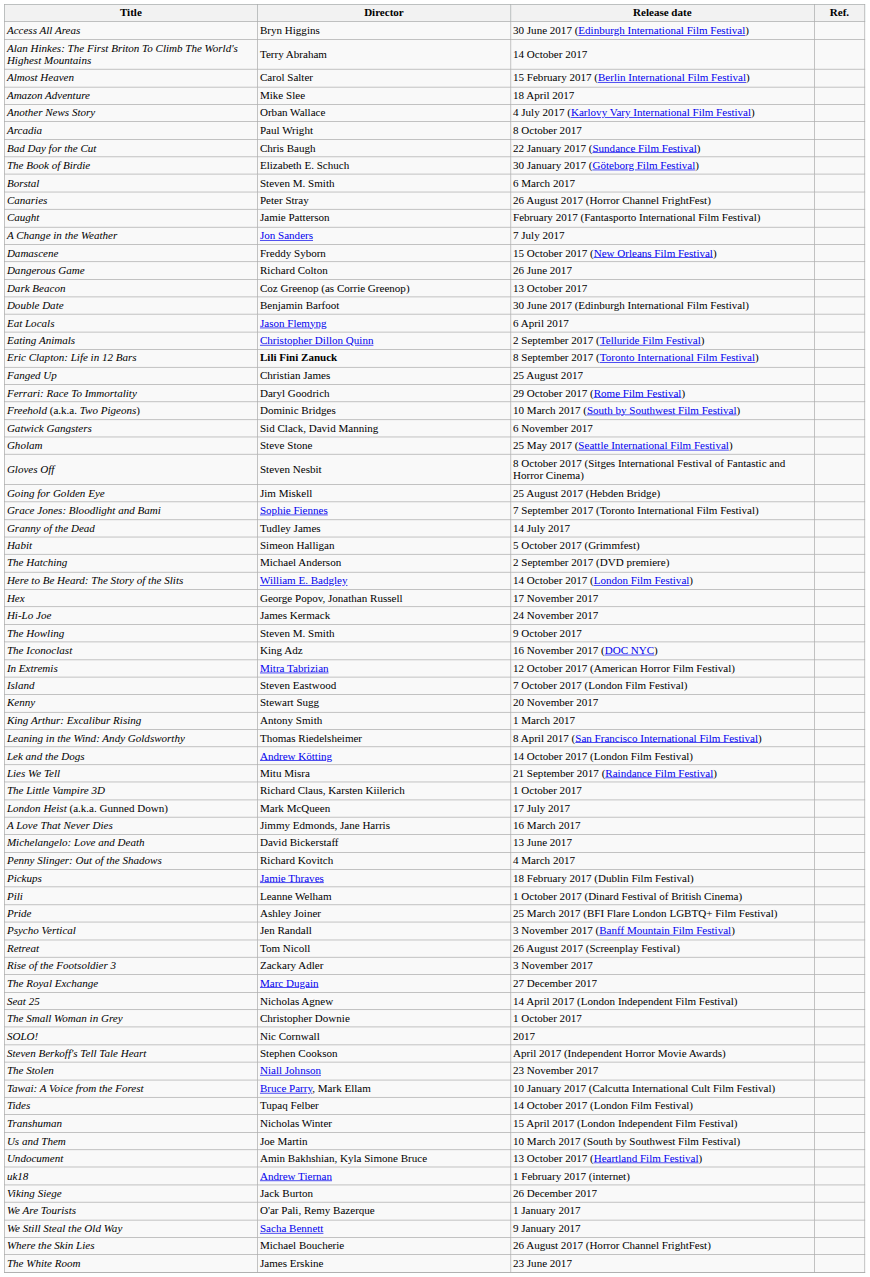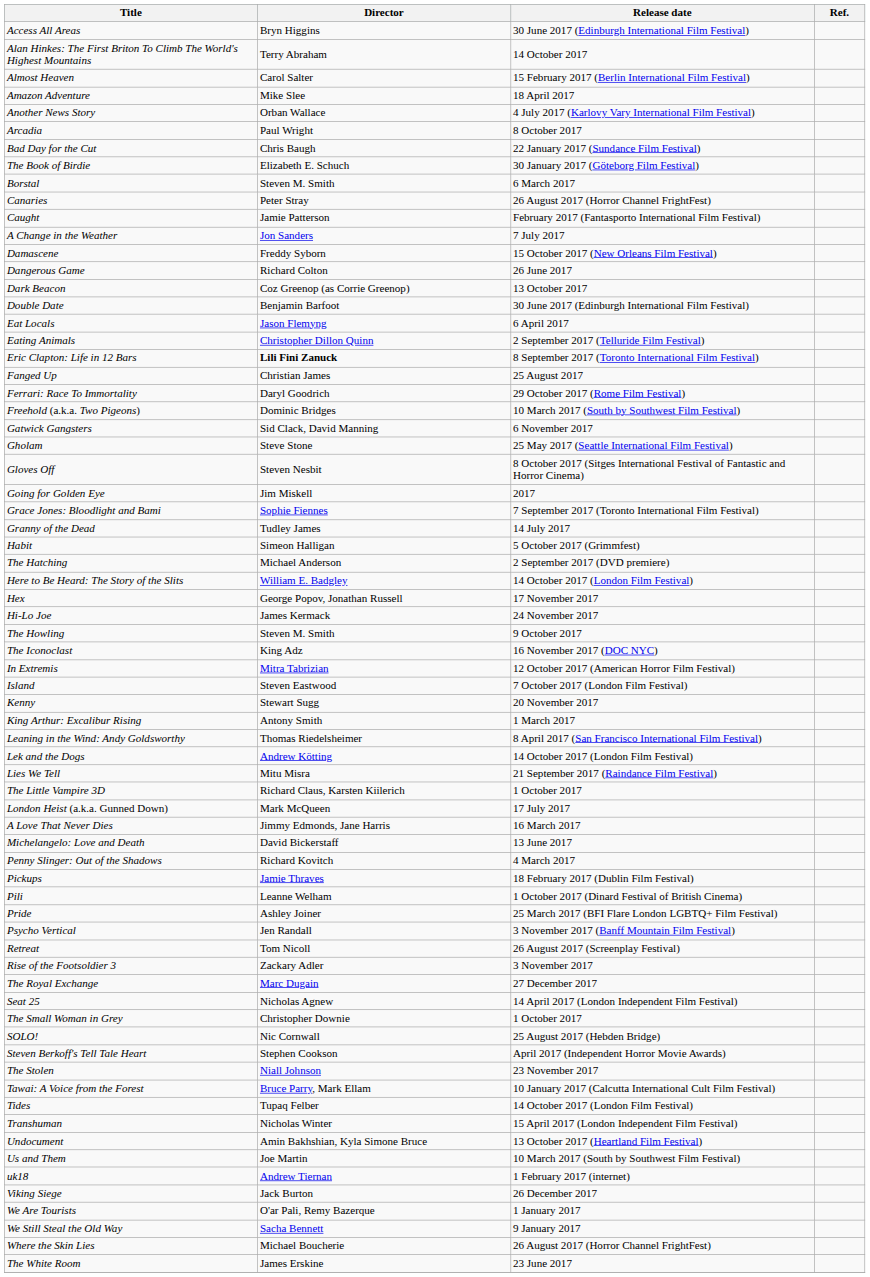 <table class="wikitable">
 <tr style="background:#b0e0e6; text-align:center;">
 <th style="width:25%;">Title</th>
 <th style="width:25%;">Director</th>
 <th style="width:30%;">Release date</th>
 <th style="width:5%;">Ref.</th>
 </tr>
 <tr>
 <td><em>Access All Areas</em></td>
 <td>Bryn Higgins</td>
 <td>30 June 2017	(<a href='#'>Edinburgh International Film Festival</a>)</td>
 <td></td>
 </tr>
 <tr>
 <td><em>Alan Hinkes: The First Briton To Climb The World's Highest Mountains</em></td>
 <td>Terry Abraham</td>
 <td>14 October 2017</td>
 <td></td>
 </tr>
 <tr>
 <td><em>Almost Heaven</em></td>
 <td>Carol Salter</td>
 <td>15 February 2017 (<a href='#'>Berlin International Film Festival</a>)</td>
 <td></td>
 </tr>
 <tr>
 <td><em>Amazon Adventure</em></td>
 <td>Mike Slee</td>
 <td>18 April 2017</td>
 <td></td>
 </tr>
 <tr>
 <td><em>Another News Story</em></td>
 <td>Orban Wallace</td>
 <td>4 July 2017 (<a href='#'>Karlovy Vary International Film Festival</a>)</td>
 <td></td>
 </tr>
 <tr>
 <td><em>Arcadia</em></td>
 <td>Paul Wright</td>
 <td>8 October 2017</td>
 <td></td>
 </tr>
 <tr>
 <td><em>Bad Day for the Cut</em></td>
 <td>Chris Baugh</td>
 <td>22 January 2017 (<a href='#'>Sundance Film Festival</a>)</td>
 <td></td>
 </tr>
 <tr>
 <td><em>The Book of Birdie</em></td>
 <td>Elizabeth E. Schuch</td>
 <td>30 January 2017 (<a href='#'>Göteborg Film Festival</a>)</td>
 <td></td>
 </tr>
 <tr>
 <td><em>Borstal</em></td>
 <td>Steven M. Smith</td>
 <td>6 March 2017</td>
 <td></td>
 </tr>
 <tr>
 <td><em>Canaries</em></td>
 <td>Peter Stray</td>
 <td>26 August 2017 (Horror Channel FrightFest)</td>
 <td></td>
 </tr>
 <tr>
 <td><em>Caught</em></td>
 <td>Jamie Patterson</td>
 <td>February 2017 (Fantasporto International Film Festival)</td>
 <td></td>
 </tr>
 <tr>
 <td><em>A Change in the Weather</em></td>
 <td><a href='#'>Jon Sanders</a></td>
 <td>7 July 2017</td>
 <td></td>
 </tr>
 <tr>
 <td><em>Damascene</em></td>
 <td>Freddy Syborn</td>
 <td>15 October 2017 (<a href='#'>New Orleans Film Festival</a>)</td>
 <td></td>
 </tr>
 <tr>
 <td><em>Dangerous Game</em></td>
 <td>Richard Colton</td>
 <td>26 June 2017</td>
 <td></td>
 </tr>
 <tr>
 <td><em>Dark Beacon</em></td>
 <td>Coz Greenop (as Corrie Greenop)</td>
 <td>13 October 2017</td>
 <td></td>
 </tr>
 <tr>
 <td><em>Double Date</em></td>
 <td>Benjamin Barfoot</td>
 <td>30 June 2017	(Edinburgh International Film Festival)</td>
 <td></td>
 </tr>
 <tr>
 <td><em>Eat Locals</em></td>
 <td><a href='#'>Jason Flemyng</a></td>
 <td>6 April 2017</td>
 <td></td>
 </tr>
 <tr>
 <td><em>Eating Animals</em></td>
 <td><a href='#'>Christopher Dillon Quinn</a></td>
 <td>2 September 2017 (<a href='#'>Telluride Film Festival</a>)</td>
 <td></td>
 </tr>
 <tr>
 <td><em>Eric Clapton: Life in 12 Bars</em></td>
 <td><strong>Lili Fini Zanuck</strong></td>
 <td>8 September 2017 (<a href='#'>Toronto International Film Festival</a>)</td>
 <td></td>
 </tr>
 <tr>
 <td><em>Fanged Up</em></td>
 <td>Christian James</td>
 <td>25 August 2017</td>
 <td></td>
 </tr>
 <tr>
 <td><em>Ferrari: Race To Immortality</em></td>
 <td>Daryl Goodrich</td>
 <td>29 October 2017 (<a href='#'>Rome Film Festival</a>)</td>
 <td></td>
 </tr>
 <tr>
 <td><em>Freehold</em> (a.k.a. <em>Two Pigeons</em>)</td>
 <td>Dominic Bridges</td>
 <td>10 March 2017 (<a href='#'>South by Southwest Film Festival</a>)</td>
 <td></td>
 </tr>
 <tr>
 <td><em>Gatwick Gangsters</em></td>
 <td>Sid Clack, David Manning</td>
 <td>6 November 2017</td>
 <td></td>
 </tr>
 <tr>
 <td><em>Gholam</em></td>
 <td>Steve Stone</td>
 <td>25 May 2017	(<a href='#'>Seattle International Film Festival</a>)</td>
 <td></td>
 </tr>
 <tr>
 <td><em>Gloves Off</em></td>
 <td>Steven Nesbit</td>
 <td>8 October 2017 (Sitges International Festival of Fantastic and Horror Cinema)</td>
 <td></td>
 </tr>
 <tr>
 <td><em>Going for Golden Eye</em></td>
 <td>Jim Miskell</td>
-<td>25 August 2017 (Hebden Bridge)</td>
+<td>2017</td>
 <td></td>
 </tr>
 <tr>
 <td><em>Grace Jones: Bloodlight and Bami</em></td>
 <td><a href='#'>Sophie Fiennes</a></td>
 <td>7 September 2017 (Toronto International Film Festival)</td>
 <td></td>
 </tr>
 <tr>
 <td><em>Granny of the Dead</em></td>
 <td>Tudley James</td>
 <td>14 July 2017</td>
 <td></td>
 </tr>
 <tr>
 <td><em>Habit</em></td>
 <td>Simeon Halligan</td>
 <td>5 October 2017 (Grimmfest)</td>
 <td></td>
 </tr>
 <tr>
 <td><em>The Hatching</em></td>
 <td>Michael Anderson</td>
 <td>2 September 2017 (DVD premiere)</td>
 <td></td>
 </tr>
 <tr>
 <td><em>Here to Be Heard: The Story of the Slits</em></td>
 <td><a href='#'>William E. Badgley</a></td>
 <td>14 October 2017 (<a href='#'>London Film Festival</a>)</td>
 <td></td>
 </tr>
 <tr>
 <td><em>Hex</em></td>
 <td>George Popov, Jonathan Russell</td>
 <td>17 November 2017</td>
 <td></td>
 </tr>
 <tr>
 <td><em>Hi-Lo Joe</em></td>
 <td>James Kermack</td>
 <td>24 November 2017</td>
 <td></td>
 </tr>
 <tr>
 <td><em>The Howling</em></td>
 <td>Steven M. Smith</td>
 <td>9 October 2017</td>
 <td></td>
 </tr>
 <tr>
 <td><em>The Iconoclast</em></td>
 <td>King Adz</td>
 <td>16 November 2017 (<a href='#'>DOC NYC</a>)</td>
 <td></td>
 </tr>
 <tr>
 <td><em>In Extremis</em></td>
 <td><a href='#'>Mitra Tabrizian</a></td>
 <td>12 October 2017 (American Horror Film Festival)</td>
 <td></td>
 </tr>
 <tr>
 <td><em>Island</em></td>
 <td>Steven Eastwood</td>
 <td>7 October 2017 (London Film Festival)</td>
 <td></td>
 </tr>
 <tr>
 <td><em>Kenny</em></td>
 <td>Stewart Sugg</td>
 <td>20 November 2017</td>
 <td></td>
 </tr>
 <tr>
 <td><em>King Arthur: Excalibur Rising</em></td>
 <td>Antony Smith</td>
 <td>1 March 2017</td>
 <td></td>
 </tr>
 <tr>
 <td><em>Leaning in the Wind: Andy Goldsworthy</em></td>
 <td>Thomas Riedelsheimer</td>
 <td>8 April 2017	(<a href='#'>San Francisco International Film Festival</a>)</td>
 <td></td>
 </tr>
 <tr>
 <td><em>Lek and the Dogs</em></td>
 <td><a href='#'>Andrew Kötting</a></td>
 <td>14 October 2017 (London Film Festival)</td>
 <td></td>
 </tr>
 <tr>
 <td><em>Lies We Tell</em></td>
 <td>Mitu Misra</td>
 <td>21 September 2017 (<a href='#'>Raindance Film Festival</a>)</td>
 <td></td>
 </tr>
 <tr>
 <td><em>The Little Vampire 3D</em></td>
 <td>Richard Claus, Karsten Kiilerich</td>
 <td>1 October 2017</td>
 <td></td>
 </tr>
 <tr>
 <td><em>London Heist</em> (a.k.a. Gunned Down)</td>
 <td>Mark McQueen</td>
 <td>17 July 2017</td>
 <td></td>
 </tr>
 <tr>
 <td><em>A Love That Never Dies</em></td>
 <td>Jimmy Edmonds, Jane Harris</td>
 <td>16 March 2017</td>
 <td></td>
 </tr>
 <tr>
 <td><em>Michelangelo: Love and Death</em></td>
 <td>David Bickerstaff</td>
 <td>13 June 2017</td>
 <td></td>
 </tr>
 <tr>
 <td><em>Penny Slinger: Out of the Shadows</em></td>
 <td>Richard Kovitch</td>
 <td>4 March 2017</td>
 <td></td>
 </tr>
 <tr>
 <td><em>Pickups</em></td>
 <td><a href='#'>Jamie Thraves</a></td>
 <td>18 February 2017 (Dublin Film Festival)</td>
 <td></td>
 </tr>
 <tr>
 <td><em>Pili</em></td>
 <td>Leanne Welham</td>
 <td>1 October 2017 (Dinard Festival of British Cinema)</td>
 <td></td>
 </tr>
 <tr>
 <td><em>Pride</em></td>
 <td>Ashley Joiner</td>
 <td>25 March 2017 (BFI Flare London LGBTQ+ Film Festival)</td>
 <td></td>
 </tr>
 <tr>
 <td><em>Psycho Vertical</em></td>
 <td>Jen Randall</td>
 <td>3 November 2017 (<a href='#'>Banff Mountain Film Festival</a>)</td>
 <td></td>
 </tr>
 <tr>
 <td><em>Retreat</em></td>
 <td>Tom Nicoll</td>
 <td>26 August 2017 (Screenplay Festival)</td>
 <td></td>
 </tr>
 <tr>
 <td><em>Rise of the Footsoldier 3</em></td>
 <td>Zackary Adler</td>
 <td>3 November 2017</td>
 <td></td>
 </tr>
 <tr>
 <td><em>The Royal Exchange</em></td>
 <td><a href='#'>Marc Dugain</a></td>
 <td>27 December 2017</td>
 <td></td>
 </tr>
 <tr>
 <td><em>Seat 25</em></td>
 <td>Nicholas Agnew</td>
 <td>14 April 2017 (London Independent Film Festival)</td>
 <td></td>
 </tr>
 <tr>
 <td><em>The Small Woman in Grey</em></td>
 <td>Christopher Downie</td>
 <td>1 October 2017</td>
 <td></td>
 </tr>
 <tr>
 <td><em>SOLO!</em></td>
 <td>Nic Cornwall</td>
-<td>2017</td>
+<td>25 August 2017 (Hebden Bridge)</td>
 <td></td>
 </tr>
 <tr>
 <td><em>Steven Berkoff's Tell Tale Heart</em></td>
 <td>Stephen Cookson</td>
 <td>April 2017 (Independent Horror Movie Awards)</td>
 <td></td>
 </tr>
 <tr>
 <td><em>The Stolen</em></td>
 <td><a href='#'>Niall Johnson</a></td>
 <td>23 November 2017</td>
 <td></td>
 </tr>
 <tr>
 <td><em>Tawai: A Voice from the Forest</em></td>
 <td><a href='#'>Bruce Parry</a>, Mark Ellam</td>
 <td>10 January 2017 (Calcutta International Cult Film Festival)</td>
 <td></td>
 </tr>
 <tr>
 <td><em>Tides</em></td>
 <td>Tupaq Felber</td>
 <td>14 October 2017 (London Film Festival)</td>
 <td></td>
 </tr>
 <tr>
 <td><em>Transhuman</em></td>
 <td>Nicholas Winter</td>
 <td>15 April 2017 (London Independent Film Festival)</td>
 <td></td>
 </tr>
 <tr>
+<td><em>Undocument</em></td>
+<td>Amin Bakhshian, Kyla Simone Bruce</td>
+<td>13 October 2017 (<a href='#'>Heartland Film Festival</a>)</td>
+<td></td>
+</tr>
+<tr>
 <td><em>Us and Them</em></td>
 <td>Joe Martin</td>
 <td>10 March 2017 (South by Southwest Film Festival)</td>
-<td></td>
-</tr>
-<tr>
-<td><em>Undocument</em></td>
-<td>Amin Bakhshian, Kyla Simone Bruce</td>
-<td>13 October 2017 (<a href='#'>Heartland Film Festival</a>)</td>
 <td></td>
 </tr>
 <tr>
 <td><em>uk18</em></td>
 <td><a href='#'>Andrew Tiernan</a></td>
 <td>1 February 2017 (internet)</td>
 <td></td>
 </tr>
 <tr>
 <td><em>Viking Siege</em></td>
 <td>Jack Burton</td>
 <td>26 December 2017</td>
 <td></td>
 </tr>
 <tr>
 <td><em>We Are Tourists</em></td>
 <td>O'ar Pali, Remy Bazerque</td>
 <td>1 January 2017</td>
 <td></td>
 </tr>
 <tr>
 <td><em>We Still Steal the Old Way</em></td>
 <td><a href='#'>Sacha Bennett</a></td>
 <td>9 January 2017</td>
 <td></td>
 </tr>
 <tr>
 <td><em>Where the Skin Lies</em></td>
 <td>Michael Boucherie</td>
 <td>26 August 2017 (Horror Channel FrightFest)</td>
 <td></td>
 </tr>
 <tr>
 <td><em>The White Room</em></td>
 <td>James Erskine</td>
 <td>23 June 2017</td>
 <td></td>
 </tr>
 <tr>
 </tr>
 </table>
